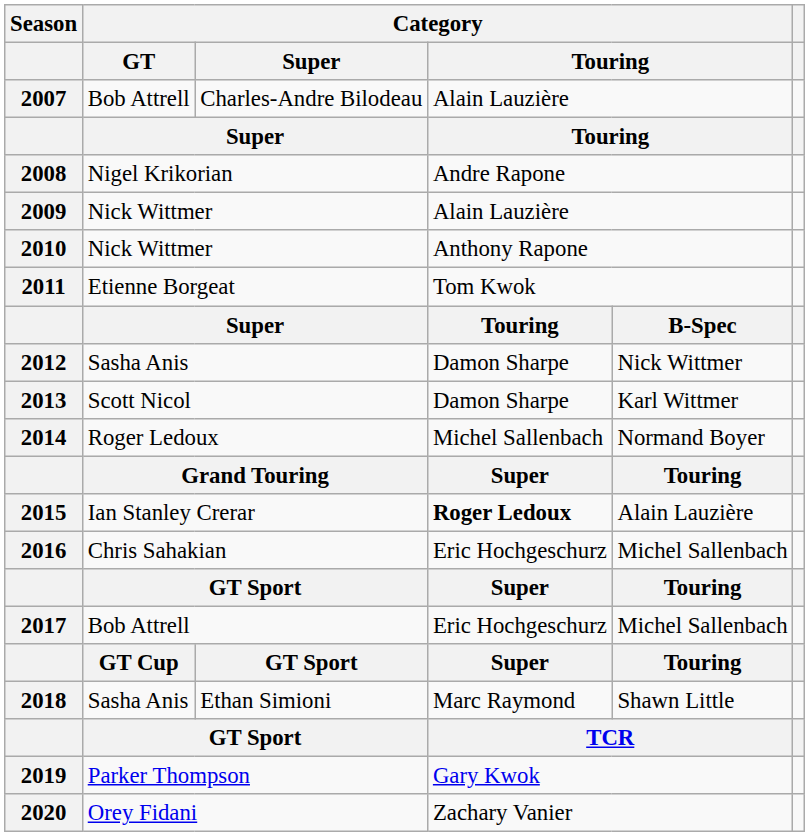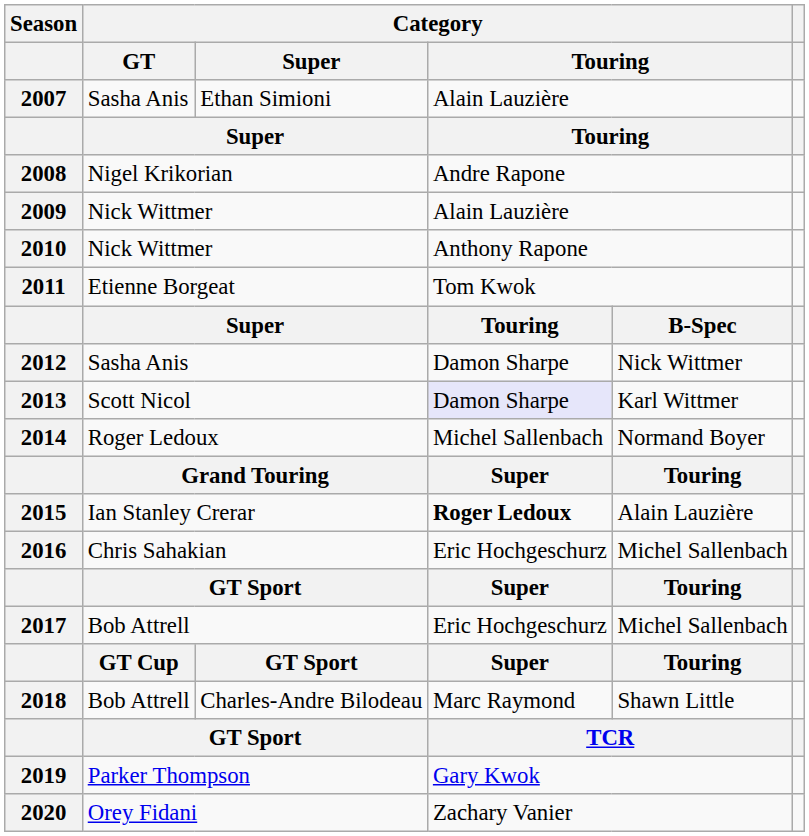 <table class="wikitable" style="font-size: 95%;">
 <tr>
 <th>Season</th>
 <th colspan=4>Category</th>
 <th></th>
 </tr>
 <tr>
 <th></th>
 <th>GT</th>
 <th>Super</th>
 <th colspan=2>Touring</th>
 <th></th>
 </tr>
 <tr>
 <th>2007</th>
-<td> Bob Attrell</td>
-<td> Charles-Andre Bilodeau</td>
+<td> Sasha Anis</td>
+<td> Ethan Simioni</td>
 <td colspan=2> Alain Lauzière</td>
 <td></td>
 </tr>
 <tr>
 <th></th>
 <th colspan=2>Super</th>
 <th colspan=2>Touring</th>
 <th></th>
 </tr>
 <tr>
 <th>2008</th>
 <td colspan=2> Nigel Krikorian</td>
 <td colspan=2> Andre Rapone</td>
 <td></td>
 </tr>
 <tr>
 <th>2009</th>
 <td colspan=2> Nick Wittmer</td>
 <td colspan=2> Alain Lauzière</td>
 <td></td>
 </tr>
 <tr>
 <th>2010</th>
 <td colspan=2> Nick Wittmer</td>
 <td colspan=2> Anthony Rapone</td>
 <td></td>
 </tr>
 <tr>
 <th>2011</th>
 <td colspan=2> Etienne Borgeat</td>
 <td colspan=2> Tom Kwok</td>
 <td></td>
 </tr>
 <tr>
 <th></th>
 <th colspan=2>Super</th>
 <th>Touring</th>
 <th>B-Spec</th>
 <th></th>
 </tr>
 <tr>
 <th>2012</th>
 <td colspan=2> Sasha Anis</td>
 <td> Damon Sharpe</td>
 <td> Nick Wittmer</td>
 <td></td>
 </tr>
 <tr>
 <th>2013</th>
 <td colspan=2> Scott Nicol</td>
-<td> Damon Sharpe</td>
+<td style="background: lavender;"> Damon Sharpe</td>
 <td> Karl Wittmer</td>
 <td></td>
 </tr>
 <tr>
 <th>2014</th>
 <td colspan=2> Roger Ledoux</td>
 <td> Michel Sallenbach</td>
 <td> Normand Boyer</td>
 <td></td>
 </tr>
 <tr>
 <th></th>
 <th colspan=2>Grand Touring</th>
 <th>Super</th>
 <th>Touring</th>
 <th></th>
 </tr>
 <tr>
 <th>2015</th>
 <td colspan=2> Ian Stanley Crerar</td>
 <td><strong> Roger Ledoux</strong></td>
 <td> Alain Lauzière</td>
 <td></td>
 </tr>
 <tr>
 <th>2016</th>
 <td colspan=2> Chris Sahakian</td>
 <td> Eric Hochgeschurz</td>
 <td> Michel Sallenbach</td>
 <td></td>
 </tr>
 <tr>
 <th></th>
 <th colspan=2>GT Sport</th>
 <th>Super</th>
 <th>Touring</th>
 <th></th>
 </tr>
 <tr>
 <th>2017</th>
 <td colspan=2> Bob Attrell</td>
 <td> Eric Hochgeschurz</td>
 <td> Michel Sallenbach</td>
 <td></td>
 </tr>
 <tr>
 <th></th>
 <th>GT Cup</th>
 <th>GT Sport</th>
 <th>Super</th>
 <th>Touring</th>
 <th></th>
 </tr>
 <tr>
 <th>2018</th>
-<td> Sasha Anis</td>
-<td> Ethan Simioni</td>
+<td> Bob Attrell</td>
+<td> Charles-Andre Bilodeau</td>
 <td> Marc Raymond</td>
 <td> Shawn Little</td>
 <td></td>
 </tr>
 <tr>
 <th></th>
 <th colspan=2>GT Sport</th>
 <th colspan=2><a href='#'>TCR</a></th>
 <th></th>
 </tr>
 <tr>
 <th>2019</th>
 <td colspan=2> <a href='#'>Parker Thompson</a></td>
 <td colspan=2> <a href='#'>Gary Kwok</a></td>
 <td></td>
 </tr>
 <tr>
 <th>2020</th>
 <td colspan=2> <a href='#'>Orey Fidani</a></td>
 <td colspan=2> Zachary Vanier</td>
 <td></td>
 </tr>
 </table>
